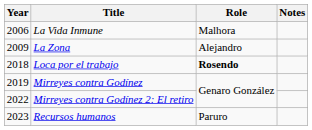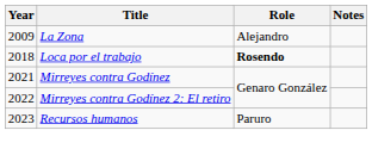 <table class="wikitable">
 <tr>
 <th>Year</th>
 <th>Title</th>
 <th>Role</th>
 <th>Notes</th>
-</tr>
-<tr>
-<td>2006</td>
-<td><em>La Vida Inmune</em></td>
-<td>Malhora</td>
-<td></td>
 </tr>
 <tr>
 <td>2009</td>
 <td><em><a href='#'>La Zona</a></em></td>
 <td>Alejandro</td>
 <td></td>
 </tr>
 <tr>
 <td>2018</td>
 <td><em><a href='#'>Loca por el trabajo</a></em></td>
 <td><strong>Rosendo</strong></td>
 <td></td>
 </tr>
 <tr>
-<td>2019</td>
+<td>2021</td>
 <td><em><a href='#'>Mirreyes contra Godínez</a></em></td>
 <td rowspan="2">Genaro González</td>
 <td></td>
 </tr>
 <tr>
 <td>2022</td>
 <td><em><a href='#'>Mirreyes contra Godínez 2: El retiro</a></em></td>
 <td></td>
 </tr>
 <tr>
 <td>2023</td>
 <td><em><a href='#'>Recursos humanos</a></em></td>
 <td>Paruro</td>
 <td></td>
 </tr>
 </table>
